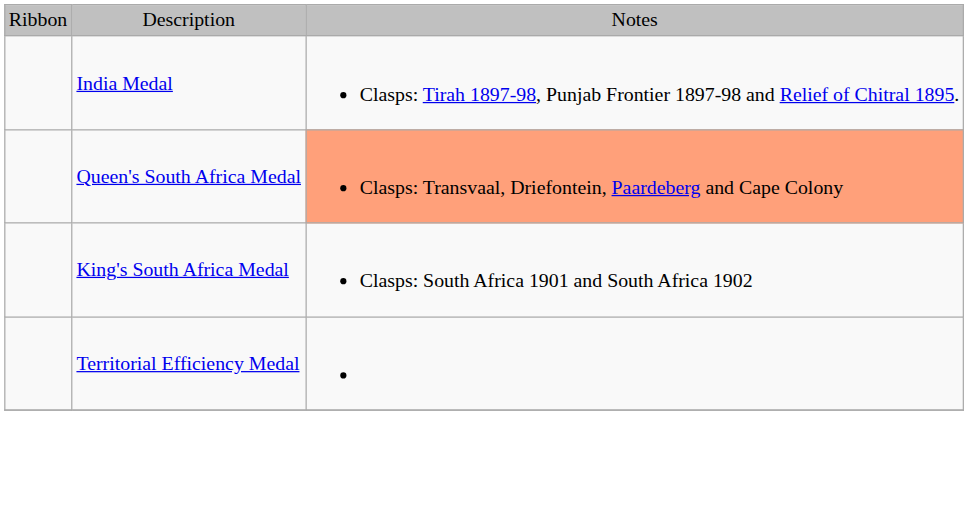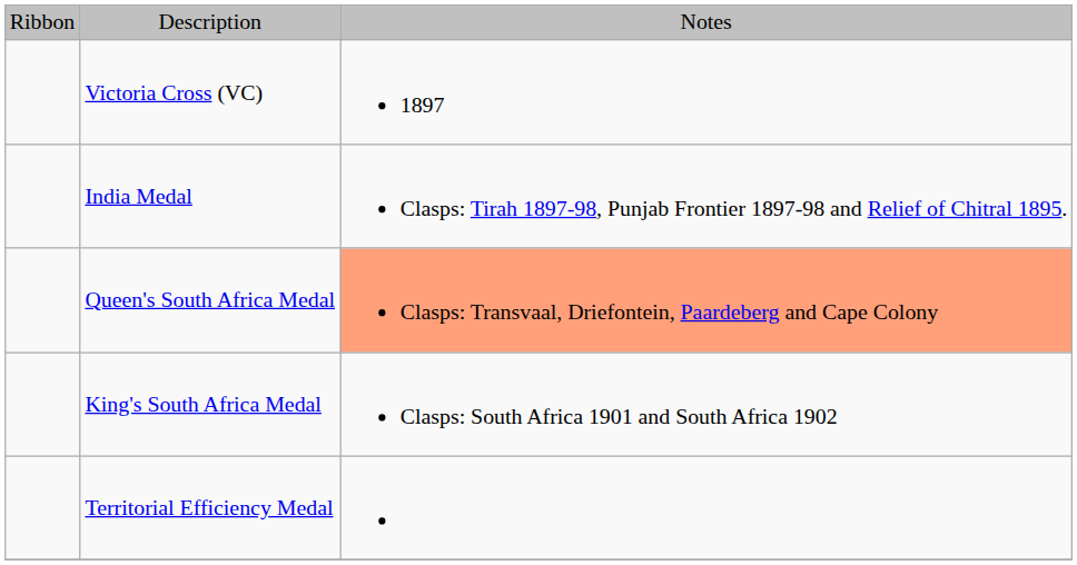 <table class="wikitable" style="margin: auto">
 <tr style="background:silver;" align="center">
 <td>Ribbon</td>
 <td>Description</td>
 <td>Notes</td>
+</tr>
+<tr>
+<td></td>
+<td><a href='#'>Victoria Cross</a> (VC)</td>
+<td><br><ul><li>1897</li></ul></td>
 </tr>
 <tr>
 <td></td>
 <td><a href='#'>India Medal</a></td>
 <td><br><ul><li>Clasps: <a href='#'>Tirah 1897-98</a>, Punjab Frontier 1897-98 and <a href='#'>Relief of Chitral 1895</a>.</li></ul></td>
 </tr>
 <tr>
 <td></td>
 <td><a href='#'>Queen's South Africa Medal</a></td>
 <td style="background: lightsalmon;"><br><ul><li>Clasps: Transvaal, Driefontein, <a href='#'>Paardeberg</a> and Cape Colony</li></ul></td>
 </tr>
 <tr>
 <td></td>
 <td><a href='#'>King's South Africa Medal</a></td>
 <td><br><ul><li>Clasps: South Africa 1901 and South Africa 1902</li></ul></td>
 </tr>
 <tr>
 <td></td>
 <td><a href='#'>Territorial Efficiency Medal</a></td>
 <td><br><ul><li></li></ul></td>
 </tr>
 <tr>
 </tr>
 </table>
